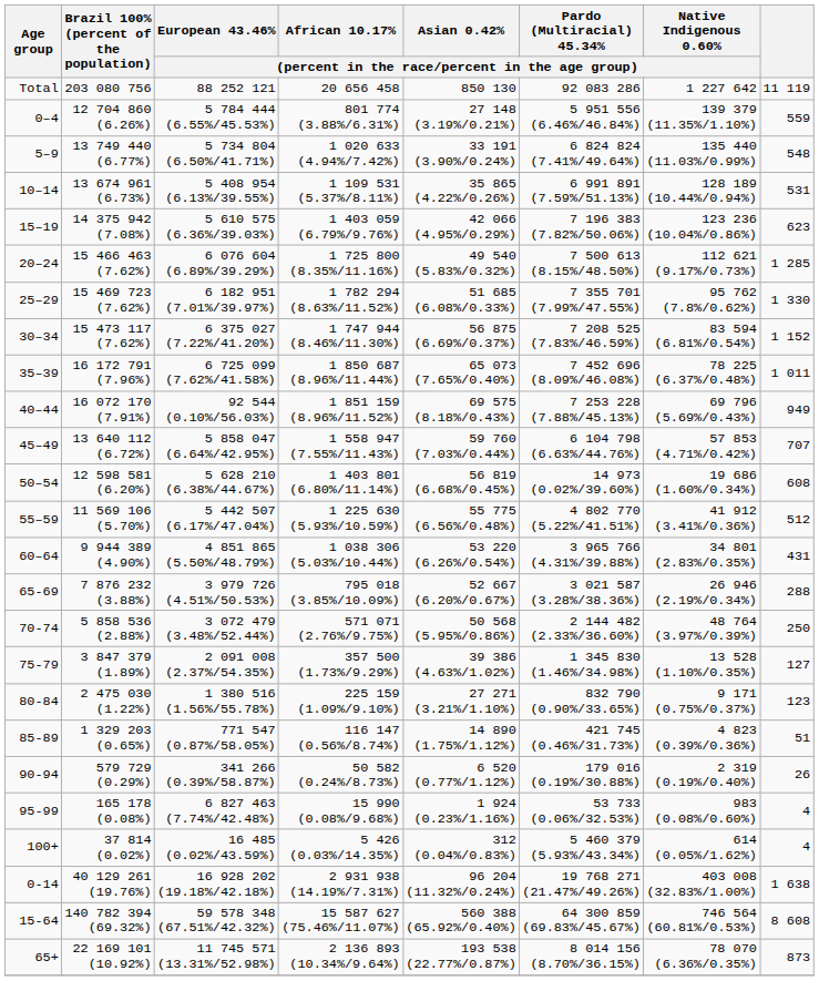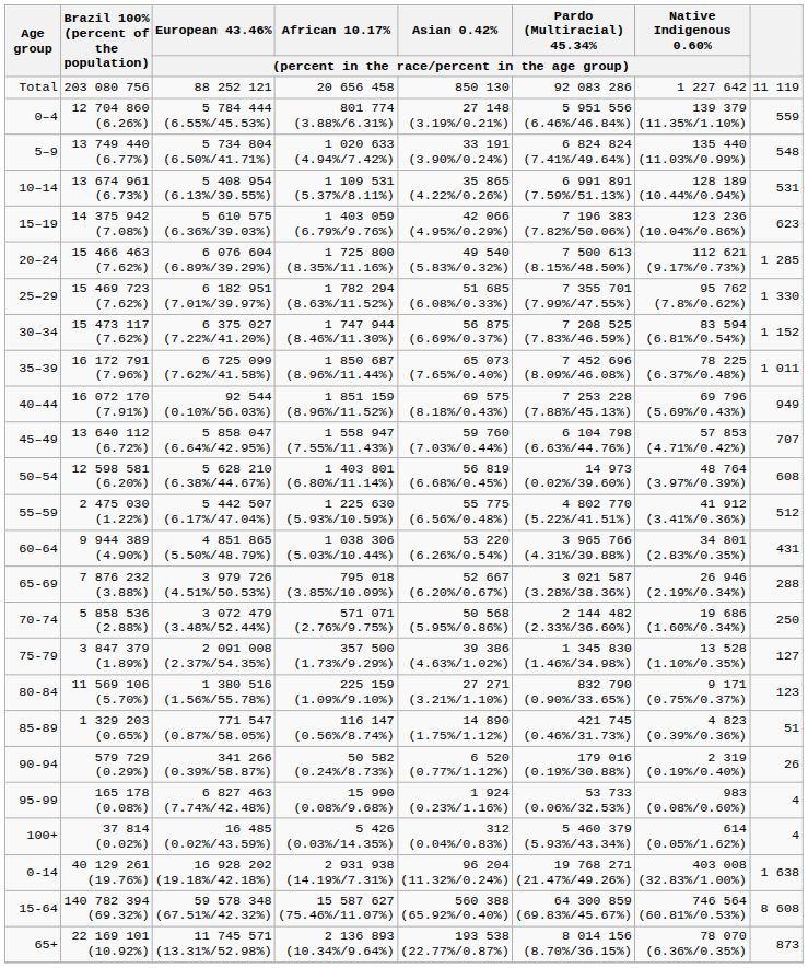 <table class="wikitable" style="text-align: right;">
 <tr>
 <th rowspan=2 width="50pt">Age group</th>
 <th rowspan=2 width="70pt">Brazil 100% (percent of the population)</th>
 <th width="70pt">European 43.46%</th>
 <th width="70pt">African 10.17%</th>
 <th width="70pt">Asian 0.42%</th>
 <th width="70pt">Pardo (Multiracial) 45.34%</th>
 <th width="70pt">Native Indigenous 0.60%</th>
 <th rowspan=2></th>
 </tr>
 <tr>
 <th colspan=5>(percent in the race/percent in the age group)</th>
 </tr>
 <tr>
 <td>Total</td>
 <td>203 080 756</td>
 <td>88 252 121</td>
 <td>20 656 458</td>
 <td>850 130</td>
 <td>92 083 286</td>
 <td>1 227 642</td>
 <td>11 119</td>
 </tr>
 <tr>
 <td>0–4</td>
 <td>12 704 860 (6.26%)</td>
 <td>5 784 444 (6.55%/45.53%)</td>
 <td>801 774 (3.88%/6.31%)</td>
 <td>27 148 (3.19%/0.21%)</td>
 <td>5 951 556 (6.46%/46.84%)</td>
 <td>139 379 (11.35%/1.10%)</td>
 <td>559</td>
 </tr>
 <tr>
 <td>5–9</td>
 <td>13 749 440 (6.77%)</td>
 <td>5 734 804 (6.50%/41.71%)</td>
 <td>1 020 633 (4.94%/7.42%)</td>
 <td>33 191 (3.90%/0.24%)</td>
 <td>6 824 824 (7.41%/49.64%)</td>
 <td>135 440 (11.03%/0.99%)</td>
 <td>548</td>
 </tr>
 <tr>
 <td>10–14</td>
 <td>13 674 961 (6.73%)</td>
 <td>5 408 954 (6.13%/39.55%)</td>
 <td>1 109 531 (5.37%/8.11%)</td>
 <td>35 865 (4.22%/0.26%)</td>
 <td>6 991 891 (7.59%/51.13%)</td>
 <td>128 189 (10.44%/0.94%)</td>
 <td>531</td>
 </tr>
 <tr>
 <td>15–19</td>
 <td>14 375 942 (7.08%)</td>
 <td>5 610 575 (6.36%/39.03%)</td>
 <td>1 403 059 (6.79%/9.76%)</td>
 <td>42 066 (4.95%/0.29%)</td>
 <td>7 196 383 (7.82%/50.06%)</td>
 <td>123 236 (10.04%/0.86%)</td>
 <td>623</td>
 </tr>
 <tr>
 <td>20–24</td>
 <td>15 466 463 (7.62%)</td>
 <td>6 076 604 (6.89%/39.29%)</td>
 <td>1 725 800 (8.35%/11.16%)</td>
 <td>49 540 (5.83%/0.32%)</td>
 <td>7 500 613 (8.15%/48.50%)</td>
 <td>112 621 (9.17%/0.73%)</td>
 <td>1 285</td>
 </tr>
 <tr>
 <td>25–29</td>
 <td>15 469 723 (7.62%)</td>
 <td>6 182 951 (7.01%/39.97%)</td>
 <td>1 782 294 (8.63%/11.52%)</td>
 <td>51 685 (6.08%/0.33%)</td>
 <td>7 355 701 (7.99%/47.55%)</td>
 <td>95 762 (7.8%/0.62%)</td>
 <td>1 330</td>
 </tr>
 <tr>
 <td>30–34</td>
 <td>15 473 117 (7.62%)</td>
 <td>6 375 027 (7.22%/41.20%)</td>
 <td>1 747 944 (8.46%/11.30%)</td>
 <td>56 875 (6.69%/0.37%)</td>
 <td>7 208 525 (7.83%/46.59%)</td>
 <td>83 594 (6.81%/0.54%)</td>
 <td>1 152</td>
 </tr>
 <tr>
 <td>35–39</td>
 <td>16 172 791 (7.96%)</td>
 <td>6 725 099 (7.62%/41.58%)</td>
 <td>1 850 687 (8.96%/11.44%)</td>
 <td>65 073 (7.65%/0.40%)</td>
 <td>7 452 696 (8.09%/46.08%)</td>
 <td>78 225 (6.37%/0.48%)</td>
 <td>1 011</td>
 </tr>
 <tr>
 <td>40–44</td>
 <td>16 072 170 (7.91%)</td>
 <td>92 544 (0.10%/56.03%)</td>
 <td>1 851 159 (8.96%/11.52%)</td>
 <td>69 575 (8.18%/0.43%)</td>
 <td>7 253 228 (7.88%/45.13%)</td>
 <td>69 796 (5.69%/0.43%)</td>
 <td>949</td>
 </tr>
 <tr>
 <td>45–49</td>
 <td>13 640 112 (6.72%)</td>
 <td>5 858 047 (6.64%/42.95%)</td>
 <td>1 558 947 (7.55%/11.43%)</td>
 <td>59 760 (7.03%/0.44%)</td>
 <td>6 104 798 (6.63%/44.76%)</td>
 <td>57 853 (4.71%/0.42%)</td>
 <td>707</td>
 </tr>
 <tr>
 <td>50–54</td>
 <td>12 598 581 (6.20%)</td>
 <td>5 628 210 (6.38%/44.67%)</td>
 <td>1 403 801 (6.80%/11.14%)</td>
 <td>56 819 (6.68%/0.45%)</td>
 <td>14 973 (0.02%/39.60%)</td>
-<td>19 686 (1.60%/0.34%)</td>
+<td>48 764 (3.97%/0.39%)</td>
 <td>608</td>
 </tr>
 <tr>
 <td>55–59</td>
-<td>11 569 106 (5.70%)</td>
+<td>2 475 030 (1.22%)</td>
 <td>5 442 507 (6.17%/47.04%)</td>
 <td>1 225 630 (5.93%/10.59%)</td>
 <td>55 775 (6.56%/0.48%)</td>
 <td>4 802 770 (5.22%/41.51%)</td>
 <td>41 912 (3.41%/0.36%)</td>
 <td>512</td>
 </tr>
 <tr>
 <td>60–64</td>
 <td>9 944 389 (4.90%)</td>
 <td>4 851 865 (5.50%/48.79%)</td>
 <td>1 038 306 (5.03%/10.44%)</td>
 <td>53 220 (6.26%/0.54%)</td>
 <td>3 965 766 (4.31%/39.88%)</td>
 <td>34 801 (2.83%/0.35%)</td>
 <td>431</td>
 </tr>
 <tr>
 <td>65-69</td>
 <td>7 876 232 (3.88%)</td>
 <td>3 979 726 (4.51%/50.53%)</td>
 <td>795 018 (3.85%/10.09%)</td>
 <td>52 667 (6.20%/0.67%)</td>
 <td>3 021 587 (3.28%/38.36%)</td>
 <td>26 946 (2.19%/0.34%)</td>
 <td>288</td>
 </tr>
 <tr>
 <td>70-74</td>
 <td>5 858 536 (2.88%)</td>
 <td>3 072 479 (3.48%/52.44%)</td>
 <td>571 071 (2.76%/9.75%)</td>
 <td>50 568 (5.95%/0.86%)</td>
 <td>2 144 482 (2.33%/36.60%)</td>
-<td>48 764 (3.97%/0.39%)</td>
+<td>19 686 (1.60%/0.34%)</td>
 <td>250</td>
 </tr>
 <tr>
 <td>75-79</td>
 <td>3 847 379 (1.89%)</td>
 <td>2 091 008 (2.37%/54.35%)</td>
 <td>357 500 (1.73%/9.29%)</td>
 <td>39 386 (4.63%/1.02%)</td>
 <td>1 345 830 (1.46%/34.98%)</td>
 <td>13 528 (1.10%/0.35%)</td>
 <td>127</td>
 </tr>
 <tr>
 <td>80-84</td>
-<td>2 475 030 (1.22%)</td>
+<td>11 569 106 (5.70%)</td>
 <td>1 380 516 (1.56%/55.78%)</td>
 <td>225 159 (1.09%/9.10%)</td>
 <td>27 271 (3.21%/1.10%)</td>
 <td>832 790 (0.90%/33.65%)</td>
 <td>9 171 (0.75%/0.37%)</td>
 <td>123</td>
 </tr>
 <tr>
 <td>85-89</td>
 <td>1 329 203 (0.65%)</td>
 <td>771 547 (0.87%/58.05%)</td>
 <td>116 147 (0.56%/8.74%)</td>
 <td>14 890 (1.75%/1.12%)</td>
 <td>421 745 (0.46%/31.73%)</td>
 <td>4 823 (0.39%/0.36%)</td>
 <td>51</td>
 </tr>
 <tr>
 <td>90-94</td>
 <td>579 729 (0.29%)</td>
 <td>341 266 (0.39%/58.87%)</td>
 <td>50 582 (0.24%/8.73%)</td>
 <td>6 520 (0.77%/1.12%)</td>
 <td>179 016 (0.19%/30.88%)</td>
 <td>2 319 (0.19%/0.40%)</td>
 <td>26</td>
 </tr>
 <tr>
 <td>95-99</td>
 <td>165 178 (0.08%)</td>
 <td>6 827 463 (7.74%/42.48%)</td>
 <td>15 990 (0.08%/9.68%)</td>
 <td>1 924 (0.23%/1.16%)</td>
 <td>53 733 (0.06%/32.53%)</td>
 <td>983 (0.08%/0.60%)</td>
 <td>4</td>
 </tr>
 <tr>
 <td>100+</td>
 <td>37 814 (0.02%)</td>
 <td>16 485 (0.02%/43.59%)</td>
 <td>5 426 (0.03%/14.35%)</td>
 <td>312 (0.04%/0.83%)</td>
 <td>5 460 379 (5.93%/43.34%)</td>
 <td>614 (0.05%/1.62%)</td>
 <td>4</td>
 </tr>
 <tr>
 <td>0-14</td>
 <td>40 129 261 (19.76%)</td>
 <td>16 928 202 (19.18%/42.18%)</td>
 <td>2 931 938 (14.19%/7.31%)</td>
 <td>96 204 (11.32%/0.24%)</td>
 <td>19 768 271 (21.47%/49.26%)</td>
 <td>403 008 (32.83%/1.00%)</td>
 <td>1 638</td>
 </tr>
 <tr>
 <td>15-64</td>
 <td>140 782 394 (69.32%)</td>
 <td>59 578 348 (67.51%/42.32%)</td>
 <td>15 587 627 (75.46%/11.07%)</td>
 <td>560 388 (65.92%/0.40%)</td>
 <td>64 300 859 (69.83%/45.67%)</td>
 <td>746 564 (60.81%/0.53%)</td>
 <td>8 608</td>
 </tr>
 <tr>
 <td>65+</td>
 <td>22 169 101 (10.92%)</td>
 <td>11 745 571 (13.31%/52.98%)</td>
 <td>2 136 893 (10.34%/9.64%)</td>
 <td>193 538 (22.77%/0.87%)</td>
 <td>8 014 156 (8.70%/36.15%)</td>
 <td>78 070 (6.36%/0.35%)</td>
 <td>873</td>
 </tr>
 <tr>
 </tr>
 </table>
